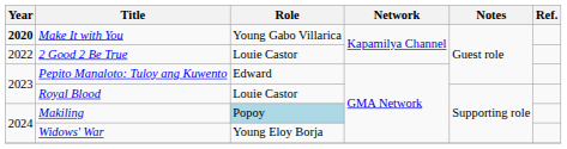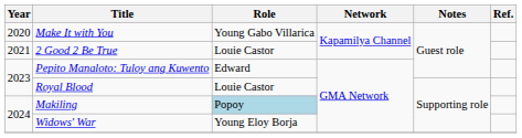 <table class="wikitable">
 <tr>
 <th>Year</th>
 <th>Title</th>
 <th>Role</th>
 <th>Network</th>
 <th>Notes</th>
 <th>Ref.</th>
 </tr>
 <tr>
-<td><strong>2020</strong></td>
+<td>2020</td>
 <td><em><a href='#'>Make It with You</a></em></td>
 <td>Young Gabo Villarica</td>
 <td rowspan=2><a href='#'>Kapamilya Channel</a></td>
 <td rowspan="3">Guest role</td>
 <td></td>
 </tr>
 <tr>
-<td>2022</td>
+<td>2021</td>
 <td><em><a href='#'>2 Good 2 Be True</a></em></td>
 <td>Louie Castor</td>
 <td></td>
 </tr>
 <tr>
 <td rowspan=2>2023</td>
 <td><em><a href='#'>Pepito Manaloto: Tuloy ang Kuwento</a></em></td>
 <td>Edward</td>
 <td rowspan=4><a href='#'>GMA Network</a></td>
 <td></td>
 </tr>
 <tr>
 <td><em><a href='#'>Royal Blood</a></em></td>
 <td>Louie Castor</td>
 <td rowspan=3>Supporting role</td>
 <td></td>
 </tr>
 <tr>
 <td rowspan=2>2024</td>
 <td><em><a href='#'>Makiling</a></em></td>
 <td style="background: lightblue;">Popoy</td>
 <td></td>
 </tr>
 <tr>
 <td><em><a href='#'>Widows' War</a></em></td>
 <td>Young Eloy Borja</td>
 <td></td>
 </tr>
 <tr>
 </tr>
 </table>
